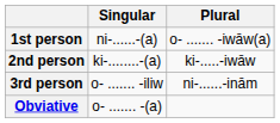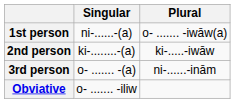 <table class="wikitable" style="text-align:center;">
 <tr>
 <th></th>
 <th>Singular</th>
 <th>Plural</th>
 </tr>
 <tr>
 <th>1st person</th>
 <td>ni-......-(a)</td>
 <td>o- ....... -iwāw(a)</td>
 </tr>
 <tr>
 <th>2nd person</th>
 <td>ki-........-(a)</td>
 <td>ki-.....-iwāw</td>
 </tr>
 <tr>
 <th>3rd person</th>
-<td>o- ....... -iliw</td>
+<td>o- ....... -(a)</td>
 <td>ni-......-inām</td>
 </tr>
 <tr>
 <th><a href='#'>Obviative</a></th>
-<td>o- ....... -(a)</td>
+<td>o- ....... -iliw</td>
 <td></td>
 </tr>
 </table>
